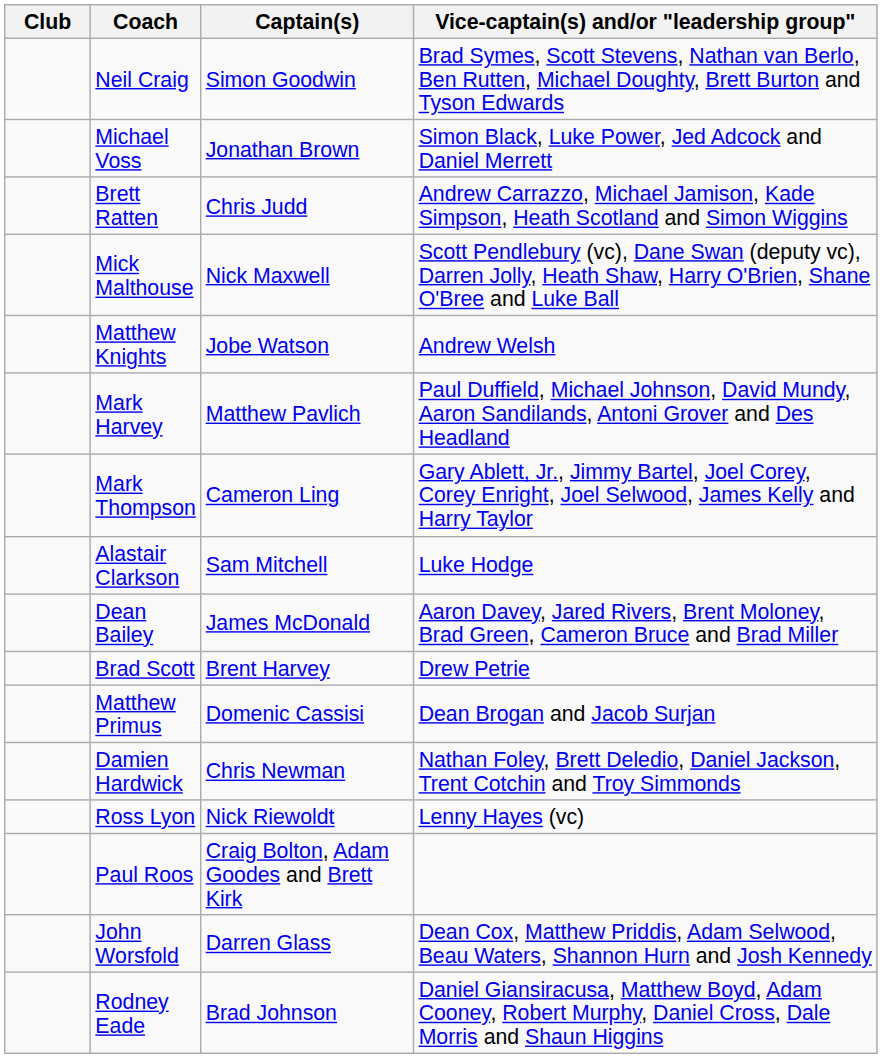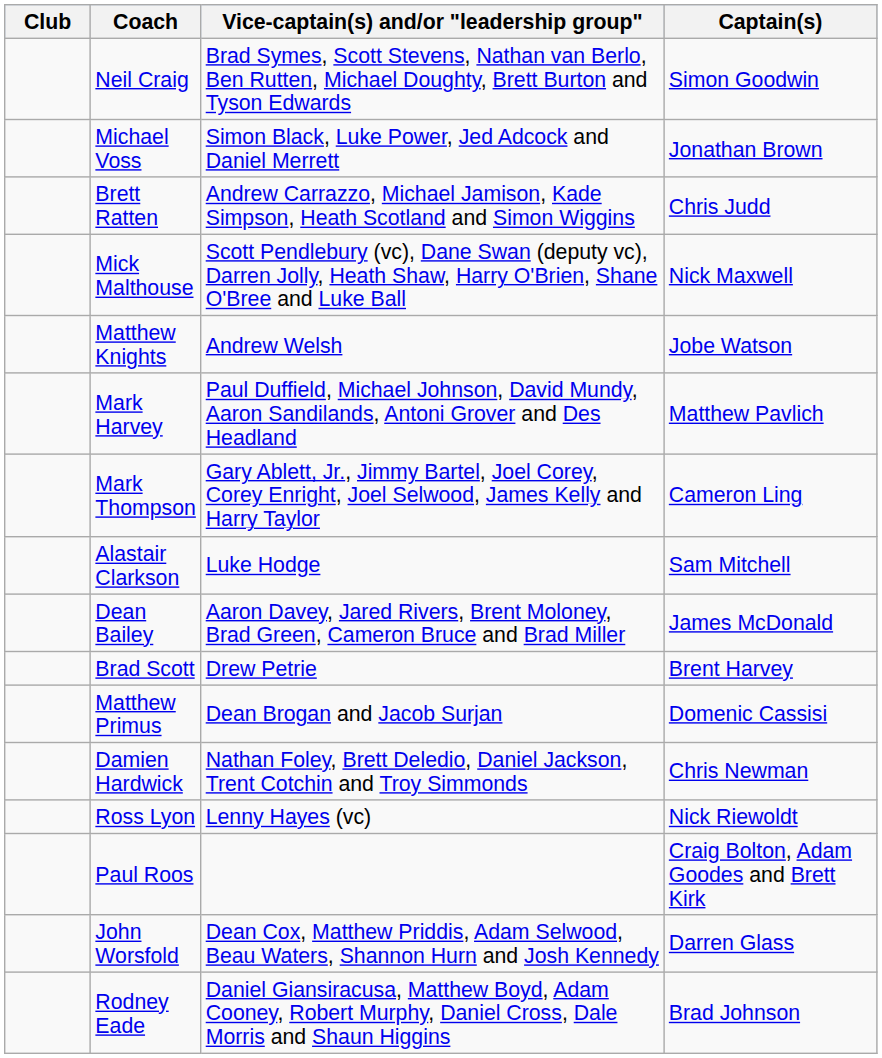 <table class="wikitable"  style="text-align:left; font-size:95%; width:100%;">
 <tr style="background:#C1D8FF;">
 <th style="width:10%;">Club</th>
 <th style="width:10%;">Coach</th>
+<th style="width:55%;">Vice-captain(s) and/or "leadership group"</th>
 <th style="width:25%;">Captain(s)</th>
-<th style="width:55%;">Vice-captain(s) and/or "leadership group"</th>
 </tr>
 <tr>
 <td></td>
 <td><a href='#'>Neil Craig</a></td>
+<td><a href='#'>Brad Symes</a>, <a href='#'>Scott Stevens</a>, <a href='#'>Nathan van Berlo</a>, <a href='#'>Ben Rutten</a>, <a href='#'>Michael Doughty</a>, <a href='#'>Brett Burton</a> and <a href='#'>Tyson Edwards</a></td>
 <td><a href='#'>Simon Goodwin</a></td>
-<td><a href='#'>Brad Symes</a>, <a href='#'>Scott Stevens</a>, <a href='#'>Nathan van Berlo</a>, <a href='#'>Ben Rutten</a>, <a href='#'>Michael Doughty</a>, <a href='#'>Brett Burton</a> and <a href='#'>Tyson Edwards</a></td>
 </tr>
 <tr>
 <td></td>
 <td><a href='#'>Michael Voss</a></td>
+<td><a href='#'>Simon Black</a>, <a href='#'>Luke Power</a>, <a href='#'>Jed Adcock</a> and <a href='#'>Daniel Merrett</a></td>
 <td><a href='#'>Jonathan Brown</a></td>
-<td><a href='#'>Simon Black</a>, <a href='#'>Luke Power</a>, <a href='#'>Jed Adcock</a> and <a href='#'>Daniel Merrett</a></td>
 </tr>
 <tr>
 <td></td>
 <td><a href='#'>Brett Ratten</a></td>
+<td><a href='#'>Andrew Carrazzo</a>, <a href='#'>Michael Jamison</a>, <a href='#'>Kade Simpson</a>, <a href='#'>Heath Scotland</a> and <a href='#'>Simon Wiggins</a></td>
 <td><a href='#'>Chris Judd</a></td>
-<td><a href='#'>Andrew Carrazzo</a>, <a href='#'>Michael Jamison</a>, <a href='#'>Kade Simpson</a>, <a href='#'>Heath Scotland</a> and <a href='#'>Simon Wiggins</a></td>
 </tr>
 <tr>
 <td></td>
 <td><a href='#'>Mick Malthouse</a></td>
+<td><a href='#'>Scott Pendlebury</a> (vc), <a href='#'>Dane Swan</a> (deputy vc), <a href='#'>Darren Jolly</a>, <a href='#'>Heath Shaw</a>, <a href='#'>Harry O'Brien</a>, <a href='#'>Shane O'Bree</a> and <a href='#'>Luke Ball</a></td>
 <td><a href='#'>Nick Maxwell</a></td>
-<td><a href='#'>Scott Pendlebury</a> (vc), <a href='#'>Dane Swan</a> (deputy vc), <a href='#'>Darren Jolly</a>, <a href='#'>Heath Shaw</a>, <a href='#'>Harry O'Brien</a>, <a href='#'>Shane O'Bree</a> and <a href='#'>Luke Ball</a></td>
 </tr>
 <tr>
 <td></td>
 <td><a href='#'>Matthew Knights</a></td>
+<td><a href='#'>Andrew Welsh</a></td>
 <td><a href='#'>Jobe Watson</a></td>
-<td><a href='#'>Andrew Welsh</a></td>
 </tr>
 <tr>
 <td></td>
 <td><a href='#'>Mark Harvey</a></td>
+<td><a href='#'>Paul Duffield</a>, <a href='#'>Michael Johnson</a>, <a href='#'>David Mundy</a>, <a href='#'>Aaron Sandilands</a>, <a href='#'>Antoni Grover</a> and <a href='#'>Des Headland</a></td>
 <td><a href='#'>Matthew Pavlich</a></td>
-<td><a href='#'>Paul Duffield</a>, <a href='#'>Michael Johnson</a>, <a href='#'>David Mundy</a>, <a href='#'>Aaron Sandilands</a>, <a href='#'>Antoni Grover</a> and <a href='#'>Des Headland</a></td>
 </tr>
 <tr>
 <td></td>
 <td><a href='#'>Mark Thompson</a></td>
+<td><a href='#'>Gary Ablett, Jr.</a>, <a href='#'>Jimmy Bartel</a>, <a href='#'>Joel Corey</a>, <a href='#'>Corey Enright</a>, <a href='#'>Joel Selwood</a>, <a href='#'>James Kelly</a> and <a href='#'>Harry Taylor</a></td>
 <td><a href='#'>Cameron Ling</a></td>
-<td><a href='#'>Gary Ablett, Jr.</a>, <a href='#'>Jimmy Bartel</a>, <a href='#'>Joel Corey</a>, <a href='#'>Corey Enright</a>, <a href='#'>Joel Selwood</a>, <a href='#'>James Kelly</a> and <a href='#'>Harry Taylor</a></td>
 </tr>
 <tr>
 <td></td>
 <td><a href='#'>Alastair Clarkson</a></td>
+<td><a href='#'>Luke Hodge</a></td>
 <td><a href='#'>Sam Mitchell</a></td>
-<td><a href='#'>Luke Hodge</a></td>
 </tr>
 <tr>
 <td></td>
 <td><a href='#'>Dean Bailey</a></td>
+<td><a href='#'>Aaron Davey</a>, <a href='#'>Jared Rivers</a>, <a href='#'>Brent Moloney</a>, <a href='#'>Brad Green</a>, <a href='#'>Cameron Bruce</a> and <a href='#'>Brad Miller</a></td>
 <td><a href='#'>James McDonald</a></td>
-<td><a href='#'>Aaron Davey</a>, <a href='#'>Jared Rivers</a>, <a href='#'>Brent Moloney</a>, <a href='#'>Brad Green</a>, <a href='#'>Cameron Bruce</a> and <a href='#'>Brad Miller</a></td>
 </tr>
 <tr>
 <td></td>
 <td><a href='#'>Brad Scott</a></td>
+<td><a href='#'>Drew Petrie</a></td>
 <td><a href='#'>Brent Harvey</a></td>
-<td><a href='#'>Drew Petrie</a></td>
 </tr>
 <tr>
 <td></td>
 <td><a href='#'>Matthew Primus</a></td>
+<td><a href='#'>Dean Brogan</a> and <a href='#'>Jacob Surjan</a></td>
 <td><a href='#'>Domenic Cassisi</a></td>
-<td><a href='#'>Dean Brogan</a> and <a href='#'>Jacob Surjan</a></td>
 </tr>
 <tr>
 <td></td>
 <td><a href='#'>Damien Hardwick</a></td>
+<td><a href='#'>Nathan Foley</a>, <a href='#'>Brett Deledio</a>, <a href='#'>Daniel Jackson</a>, <a href='#'>Trent Cotchin</a> and <a href='#'>Troy Simmonds</a></td>
 <td><a href='#'>Chris Newman</a></td>
-<td><a href='#'>Nathan Foley</a>, <a href='#'>Brett Deledio</a>, <a href='#'>Daniel Jackson</a>, <a href='#'>Trent Cotchin</a> and <a href='#'>Troy Simmonds</a></td>
 </tr>
 <tr>
 <td></td>
 <td><a href='#'>Ross Lyon</a></td>
+<td><a href='#'>Lenny Hayes</a> (vc)</td>
 <td><a href='#'>Nick Riewoldt</a></td>
-<td><a href='#'>Lenny Hayes</a> (vc)</td>
 </tr>
 <tr>
 <td></td>
 <td><a href='#'>Paul Roos</a></td>
+<td></td>
 <td><a href='#'>Craig Bolton</a>, <a href='#'>Adam Goodes</a> and <a href='#'>Brett Kirk</a></td>
-<td></td>
 </tr>
 <tr>
 <td></td>
 <td><a href='#'>John Worsfold</a></td>
+<td><a href='#'>Dean Cox</a>, <a href='#'>Matthew Priddis</a>, <a href='#'>Adam Selwood</a>, <a href='#'>Beau Waters</a>, <a href='#'>Shannon Hurn</a> and <a href='#'>Josh Kennedy</a></td>
 <td><a href='#'>Darren Glass</a></td>
-<td><a href='#'>Dean Cox</a>, <a href='#'>Matthew Priddis</a>, <a href='#'>Adam Selwood</a>, <a href='#'>Beau Waters</a>, <a href='#'>Shannon Hurn</a> and <a href='#'>Josh Kennedy</a></td>
 </tr>
 <tr>
 <td></td>
 <td><a href='#'>Rodney Eade</a></td>
+<td><a href='#'>Daniel Giansiracusa</a>, <a href='#'>Matthew Boyd</a>, <a href='#'>Adam Cooney</a>, <a href='#'>Robert Murphy</a>, <a href='#'>Daniel Cross</a>, <a href='#'>Dale Morris</a> and <a href='#'>Shaun Higgins</a></td>
 <td><a href='#'>Brad Johnson</a></td>
-<td><a href='#'>Daniel Giansiracusa</a>, <a href='#'>Matthew Boyd</a>, <a href='#'>Adam Cooney</a>, <a href='#'>Robert Murphy</a>, <a href='#'>Daniel Cross</a>, <a href='#'>Dale Morris</a> and <a href='#'>Shaun Higgins</a></td>
 </tr>
 </table>
